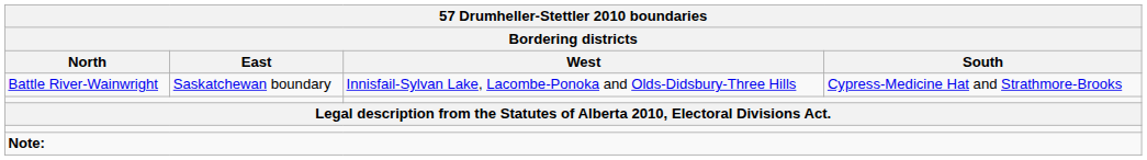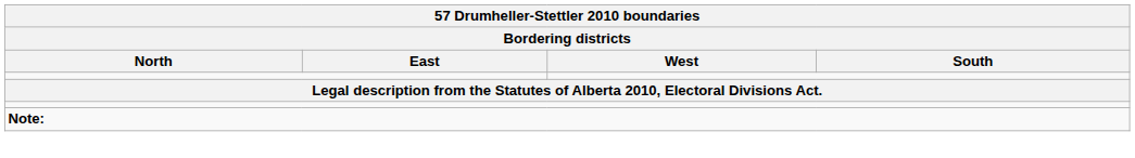 <table class="wikitable collapsible collapsed" style="width:100%;">
 <tr>
 <th colspan=4>57 Drumheller-Stettler 2010 boundaries</th>
 </tr>
 <tr>
 <th colspan=4>Bordering districts</th>
 </tr>
 <tr>
 <th>North</th>
 <th>East</th>
 <th>West</th>
 <th>South</th>
-</tr>
-<tr>
-<td><a href='#'>Battle River-Wainwright</a></td>
-<td><a href='#'>Saskatchewan</a> boundary</td>
-<td><a href='#'>Innisfail-Sylvan Lake</a>, <a href='#'>Lacombe-Ponoka</a> and <a href='#'>Olds-Didsbury-Three Hills</a></td>
-<td><a href='#'>Cypress-Medicine Hat</a> and <a href='#'>Strathmore-Brooks</a></td>
 </tr>
 <tr>
 <td colspan=2 align=center></td>
 <td colspan=2 align=center></td>
 </tr>
 <tr>
 <th colspan=4>Legal description from the Statutes of Alberta 2010, Electoral Divisions Act.</th>
 </tr>
 <tr>
 <td colspan=4></td>
 </tr>
 <tr>
 <td colspan=4><strong>Note:</strong></td>
 </tr>
 </table>
